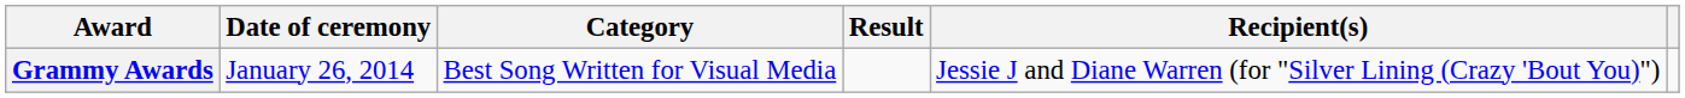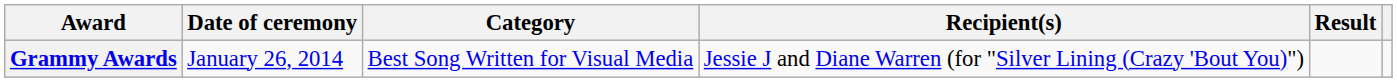 <table class="wikitable plainrowheaders sortable">
 <tr>
 <th scope="col">Award</th>
 <th scope="col">Date of ceremony</th>
 <th scope="col">Category</th>
+<th scope="col">Recipient(s)</th>
 <th scope="col">Result</th>
-<th scope="col">Recipient(s)</th>
 <th scope="col" class="unsortable"></th>
 </tr>
 <tr>
 <th scope="row"><a href='#'>Grammy Awards</a></th>
 <td><a href='#'>January 26, 2014</a></td>
 <td><a href='#'>Best Song Written for Visual Media</a></td>
+<td><a href='#'>Jessie J</a> and <a href='#'>Diane Warren</a> (for "<a href='#'>Silver Lining (Crazy 'Bout You)</a>")</td>
 <td></td>
-<td><a href='#'>Jessie J</a> and <a href='#'>Diane Warren</a> (for "<a href='#'>Silver Lining (Crazy 'Bout You)</a>")</td>
 <td style="text-align:center;"></td>
 </tr>
 </table>
